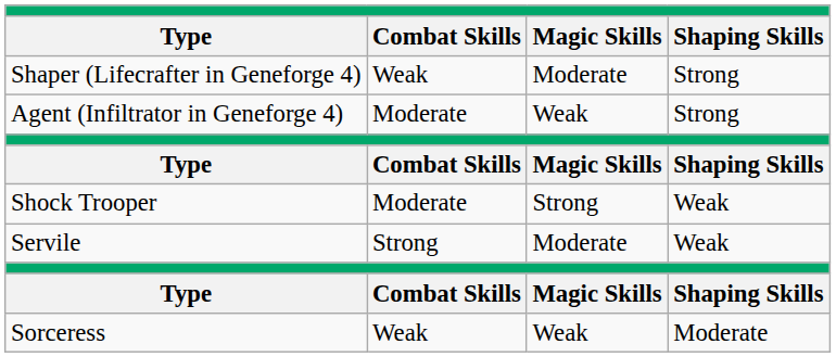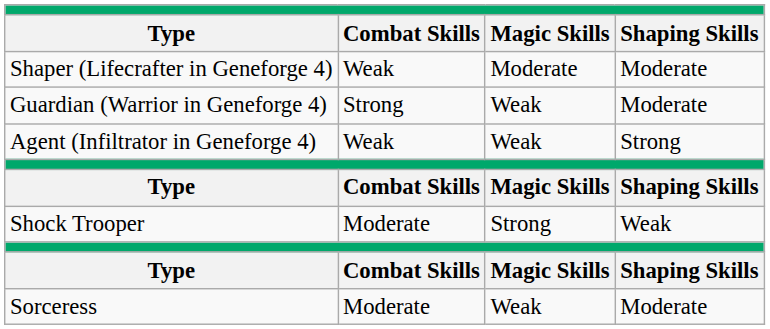 <table class="wikitable">
 <tr>
 <th colspan="4" style="background: #00a86b;"></th>
 </tr>
 <tr>
 <th>Type</th>
 <th>Combat Skills</th>
 <th>Magic Skills</th>
 <th>Shaping Skills</th>
 </tr>
 <tr>
 <td>Shaper (Lifecrafter in Geneforge 4)</td>
 <td>Weak</td>
 <td>Moderate</td>
+<td>Moderate</td>
+</tr>
+<tr>
+<td>Guardian (Warrior in Geneforge 4)</td>
 <td>Strong</td>
+<td>Weak</td>
+<td>Moderate</td>
 </tr>
 <tr>
 <td>Agent (Infiltrator in Geneforge 4)</td>
-<td>Moderate</td>
+<td>Weak</td>
 <td>Weak</td>
 <td>Strong</td>
 </tr>
 <tr>
 <th colspan="4" style="background: #00a86b;"></th>
 </tr>
 <tr>
 <th>Type</th>
 <th>Combat Skills</th>
 <th>Magic Skills</th>
 <th>Shaping Skills</th>
 </tr>
 <tr>
 <td>Shock Trooper</td>
 <td>Moderate</td>
 <td>Strong</td>
 <td>Weak</td>
 </tr>
 <tr>
-<td>Servile</td>
-<td>Strong</td>
-<td>Moderate</td>
-<td>Weak</td>
-</tr>
-<tr>
 <th colspan="4" style="background: #00a86b;"></th>
 </tr>
 <tr>
 <th>Type</th>
 <th>Combat Skills</th>
 <th>Magic Skills</th>
 <th>Shaping Skills</th>
 </tr>
 <tr>
 <td>Sorceress</td>
-<td>Weak</td>
+<td>Moderate</td>
 <td>Weak</td>
 <td>Moderate</td>
 </tr>
 </table>
